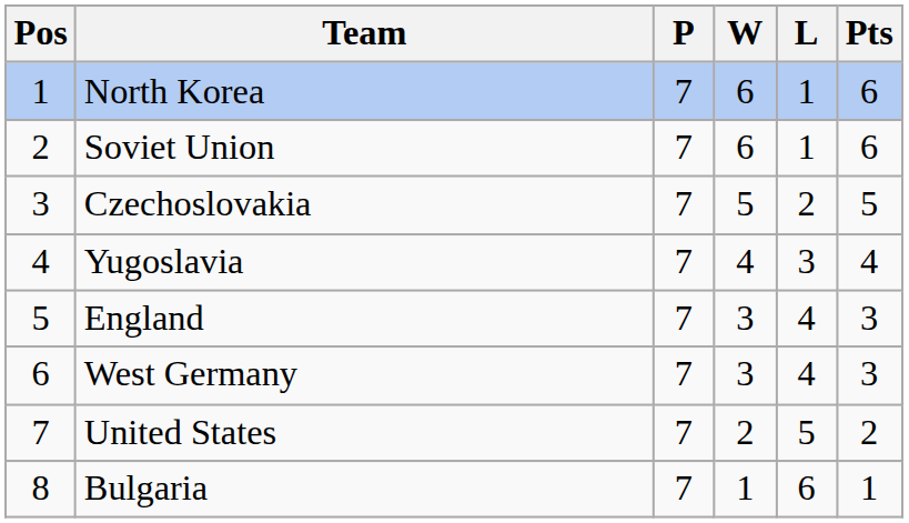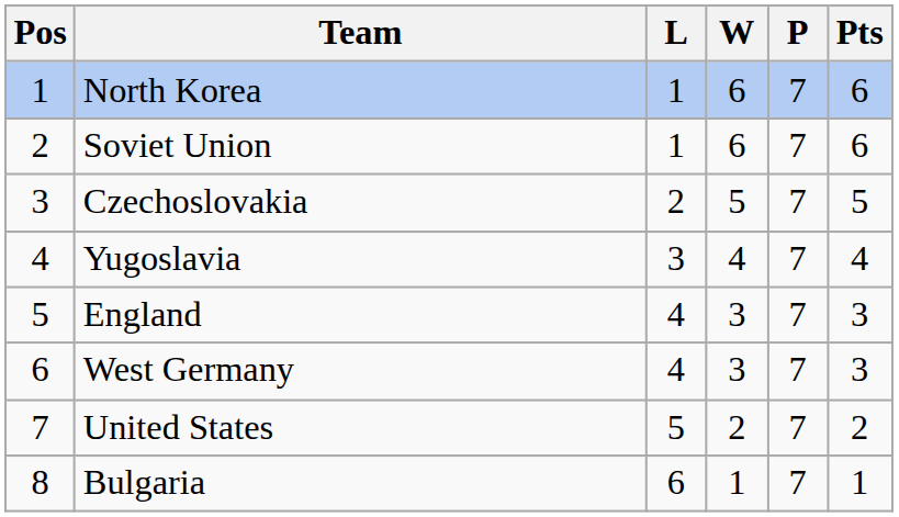 <table class="wikitable" style="font-size: 100%">
 <tr>
 <th width=15>Pos</th>
 <th width=250>Team</th>
+<th width=20>L</th>
+<th width=20>W</th>
 <th width=20>P</th>
-<th width=20>W</th>
-<th width=20>L</th>
 <th width=20>Pts</th>
 </tr>
 <tr align=center style="background: #b2ccf4;">
 <td>1</td>
 <td align="left"> North Korea</td>
+<td>1</td>
+<td>6</td>
 <td>7</td>
-<td>6</td>
-<td>1</td>
 <td>6</td>
 </tr>
 <tr align=center>
 <td>2</td>
 <td align="left"> Soviet Union</td>
+<td>1</td>
+<td>6</td>
 <td>7</td>
-<td>6</td>
-<td>1</td>
 <td>6</td>
 </tr>
 <tr align=center>
 <td>3</td>
 <td align="left"> Czechoslovakia</td>
+<td>2</td>
+<td>5</td>
 <td>7</td>
-<td>5</td>
-<td>2</td>
 <td>5</td>
 </tr>
 <tr align=center>
 <td>4</td>
 <td align="left"> Yugoslavia</td>
+<td>3</td>
+<td>4</td>
 <td>7</td>
-<td>4</td>
-<td>3</td>
 <td>4</td>
 </tr>
 <tr align=center>
 <td>5</td>
 <td align="left"> England</td>
+<td>4</td>
+<td>3</td>
 <td>7</td>
-<td>3</td>
-<td>4</td>
 <td>3</td>
 </tr>
 <tr align=center>
 <td>6</td>
 <td align="left"> West Germany</td>
+<td>4</td>
+<td>3</td>
 <td>7</td>
-<td>3</td>
-<td>4</td>
 <td>3</td>
 </tr>
 <tr align=center>
 <td>7</td>
 <td align="left"> United States</td>
+<td>5</td>
+<td>2</td>
 <td>7</td>
-<td>2</td>
-<td>5</td>
 <td>2</td>
 </tr>
 <tr align=center>
 <td>8</td>
 <td align="left"> Bulgaria</td>
+<td>6</td>
+<td>1</td>
 <td>7</td>
-<td>1</td>
-<td>6</td>
 <td>1</td>
 </tr>
 </table>
